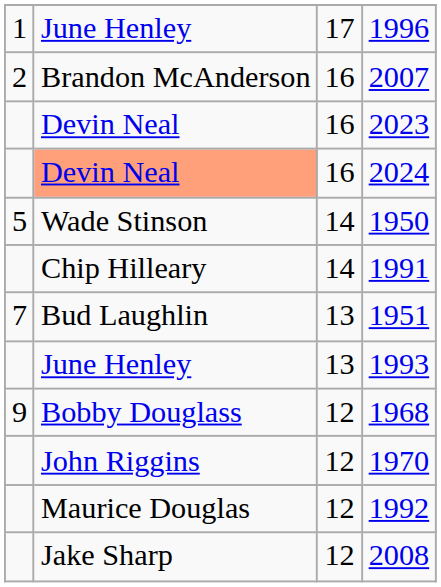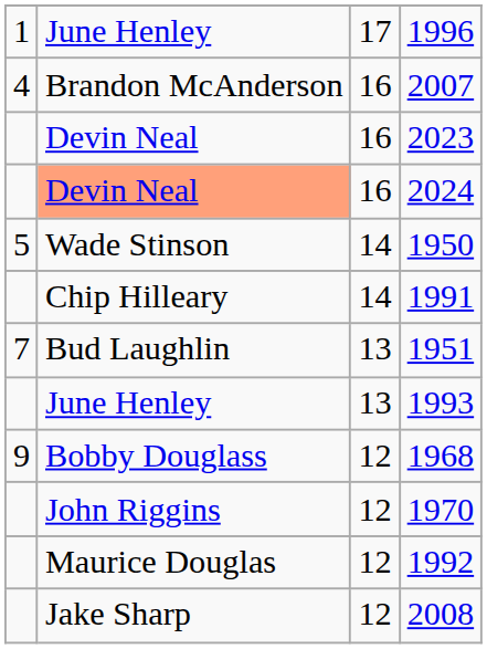 <table class="wikitable">
 <tr>
 </tr>
 <tr>
 <td>1</td>
 <td><a href='#'>June Henley</a></td>
 <td>17</td>
 <td><a href='#'>1996</a></td>
 </tr>
 <tr>
-<td>2</td>
+<td>4</td>
 <td>Brandon McAnderson</td>
 <td>16</td>
 <td><a href='#'>2007</a></td>
 </tr>
 <tr>
 <td></td>
 <td><a href='#'>Devin Neal</a></td>
 <td>16</td>
 <td><a href='#'>2023</a></td>
 </tr>
 <tr>
 <td></td>
 <td style="background: lightsalmon;"><a href='#'>Devin Neal</a></td>
 <td>16</td>
 <td><a href='#'>2024</a></td>
 </tr>
 <tr>
 <td>5</td>
 <td>Wade Stinson</td>
 <td>14</td>
 <td><a href='#'>1950</a></td>
 </tr>
 <tr>
 <td></td>
 <td>Chip Hilleary</td>
 <td>14</td>
 <td><a href='#'>1991</a></td>
 </tr>
 <tr>
 <td>7</td>
 <td>Bud Laughlin</td>
 <td>13</td>
 <td><a href='#'>1951</a></td>
 </tr>
 <tr>
 <td></td>
 <td><a href='#'>June Henley</a></td>
 <td>13</td>
 <td><a href='#'>1993</a></td>
 </tr>
 <tr>
 <td>9</td>
 <td><a href='#'>Bobby Douglass</a></td>
 <td>12</td>
 <td><a href='#'>1968</a></td>
 </tr>
 <tr>
 <td></td>
 <td><a href='#'>John Riggins</a></td>
 <td>12</td>
 <td><a href='#'>1970</a></td>
 </tr>
 <tr>
 <td></td>
 <td>Maurice Douglas</td>
 <td>12</td>
 <td><a href='#'>1992</a></td>
 </tr>
 <tr>
 <td></td>
 <td>Jake Sharp</td>
 <td>12</td>
 <td><a href='#'>2008</a></td>
 </tr>
 </table>
